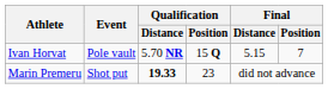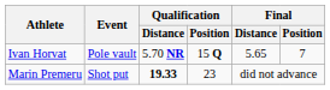 <table class=wikitable style="font-size:90%">
 <tr>
 <th rowspan="2">Athlete</th>
 <th rowspan="2">Event</th>
 <th colspan="2">Qualification</th>
 <th colspan="2">Final</th>
 </tr>
 <tr style="font-size:95%">
 <th>Distance</th>
 <th>Position</th>
 <th>Distance</th>
 <th>Position</th>
 </tr>
 <tr style=text-align:center>
 <td style=text-align:left><a href='#'>Ivan Horvat</a></td>
 <td style=text-align:left><a href='#'>Pole vault</a></td>
 <td>5.70 <strong><a href='#'>NR</a></strong></td>
 <td>15 <strong>Q</strong></td>
-<td>5.15</td>
+<td>5.65</td>
 <td>7</td>
 </tr>
 <tr style=text-align:center>
 <td style=text-align:left><a href='#'>Marin Premeru</a></td>
 <td style=text-align:left><a href='#'>Shot put</a></td>
 <td><strong>19.33</strong></td>
 <td>23</td>
 <td colspan="2">did not advance</td>
 </tr>
 </table>
